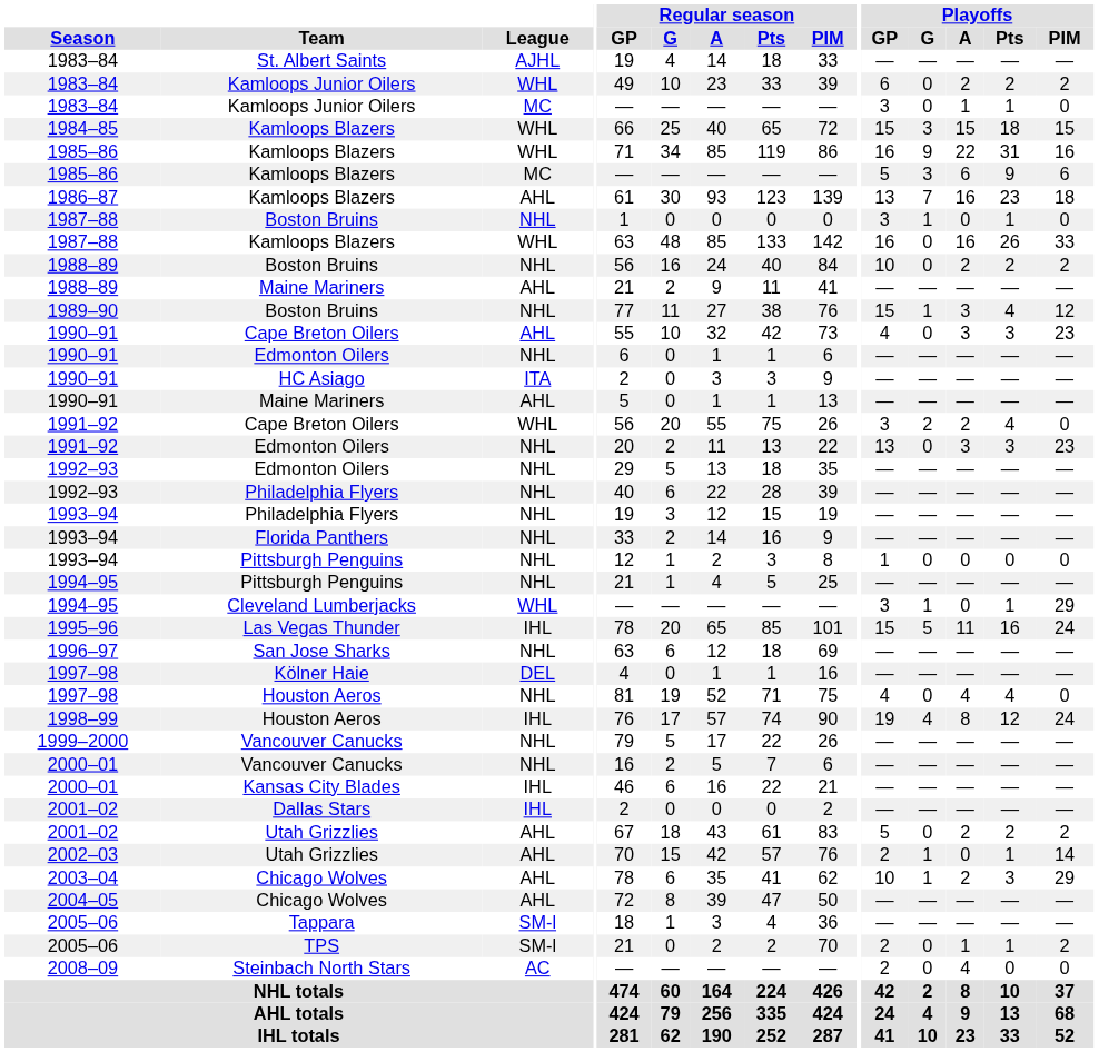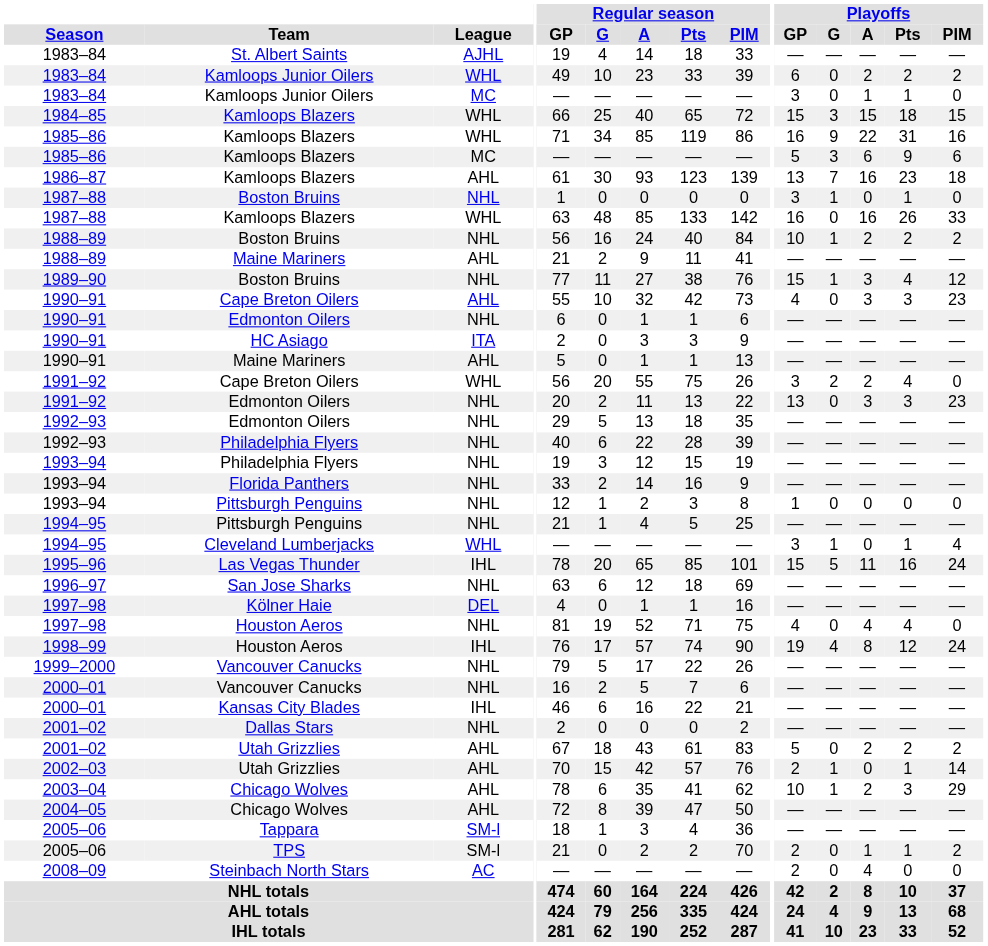 <table border="0" cellpadding="1" cellspacing="0" style="text-align:center; width:60em">
 <tr bgcolor="#e0e0e0">
 <th colspan="3"  bgcolor="#ffffff"></th>
 <th rowspan="99" bgcolor="#ffffff"></th>
 <th colspan="5"><a href='#'>Regular season</a></th>
 <th rowspan="99" bgcolor="#ffffff"></th>
 <th colspan="5"><a href='#'>Playoffs</a></th>
 </tr>
 <tr bgcolor="#e0e0e0">
 <th><a href='#'>Season</a></th>
 <th>Team</th>
 <th>League</th>
 <th>GP</th>
 <th><a href='#'>G</a></th>
 <th><a href='#'>A</a></th>
 <th><a href='#'>Pts</a></th>
 <th><a href='#'>PIM</a></th>
 <th>GP</th>
 <th>G</th>
 <th>A</th>
 <th>Pts</th>
 <th>PIM</th>
 </tr>
 <tr>
 <td>1983–84</td>
 <td><a href='#'>St. Albert Saints</a></td>
 <td><a href='#'>AJHL</a></td>
 <td>19</td>
 <td>4</td>
 <td>14</td>
 <td>18</td>
 <td>33</td>
 <td>—</td>
 <td>—</td>
 <td>—</td>
 <td>—</td>
 <td>—</td>
 </tr>
 <tr bgcolor="#f0f0f0">
 <td><a href='#'>1983–84</a></td>
 <td><a href='#'>Kamloops Junior Oilers</a></td>
 <td><a href='#'>WHL</a></td>
 <td>49</td>
 <td>10</td>
 <td>23</td>
 <td>33</td>
 <td>39</td>
 <td>6</td>
 <td>0</td>
 <td>2</td>
 <td>2</td>
 <td>2</td>
 </tr>
 <tr>
 <td><a href='#'>1983–84</a></td>
 <td>Kamloops Junior Oilers</td>
 <td><a href='#'>MC</a></td>
 <td>—</td>
 <td>—</td>
 <td>—</td>
 <td>—</td>
 <td>—</td>
 <td>3</td>
 <td>0</td>
 <td>1</td>
 <td>1</td>
 <td>0</td>
 </tr>
 <tr bgcolor="#f0f0f0">
 <td><a href='#'>1984–85</a></td>
 <td><a href='#'>Kamloops Blazers</a></td>
 <td>WHL</td>
 <td>66</td>
 <td>25</td>
 <td>40</td>
 <td>65</td>
 <td>72</td>
 <td>15</td>
 <td>3</td>
 <td>15</td>
 <td>18</td>
 <td>15</td>
 </tr>
 <tr>
 <td><a href='#'>1985–86</a></td>
 <td>Kamloops Blazers</td>
 <td>WHL</td>
 <td>71</td>
 <td>34</td>
 <td>85</td>
 <td>119</td>
 <td>86</td>
 <td>16</td>
 <td>9</td>
 <td>22</td>
 <td>31</td>
 <td>16</td>
 </tr>
 <tr bgcolor="#f0f0f0">
 <td><a href='#'>1985–86</a></td>
 <td>Kamloops Blazers</td>
 <td>MC</td>
 <td>—</td>
 <td>—</td>
 <td>—</td>
 <td>—</td>
 <td>—</td>
 <td>5</td>
 <td>3</td>
 <td>6</td>
 <td>9</td>
 <td>6</td>
 </tr>
 <tr>
 <td><a href='#'>1986–87</a></td>
 <td>Kamloops Blazers</td>
 <td>AHL</td>
 <td>61</td>
 <td>30</td>
 <td>93</td>
 <td>123</td>
 <td>139</td>
 <td>13</td>
 <td>7</td>
 <td>16</td>
 <td>23</td>
 <td>18</td>
 </tr>
 <tr bgcolor="#f0f0f0">
 <td><a href='#'>1987–88</a></td>
 <td><a href='#'>Boston Bruins</a></td>
 <td><a href='#'>NHL</a></td>
 <td>1</td>
 <td>0</td>
 <td>0</td>
 <td>0</td>
 <td>0</td>
 <td>3</td>
 <td>1</td>
 <td>0</td>
 <td>1</td>
 <td>0</td>
 </tr>
 <tr>
 <td><a href='#'>1987–88</a></td>
 <td>Kamloops Blazers</td>
 <td>WHL</td>
 <td>63</td>
 <td>48</td>
 <td>85</td>
 <td>133</td>
 <td>142</td>
 <td>16</td>
 <td>0</td>
 <td>16</td>
 <td>26</td>
 <td>33</td>
 </tr>
 <tr bgcolor="#f0f0f0">
 <td><a href='#'>1988–89</a></td>
 <td>Boston Bruins</td>
 <td>NHL</td>
 <td>56</td>
 <td>16</td>
 <td>24</td>
 <td>40</td>
 <td>84</td>
 <td>10</td>
-<td>0</td>
+<td>1</td>
 <td>2</td>
 <td>2</td>
 <td>2</td>
 </tr>
 <tr>
 <td><a href='#'>1988–89</a></td>
 <td><a href='#'>Maine Mariners</a></td>
 <td>AHL</td>
 <td>21</td>
 <td>2</td>
 <td>9</td>
 <td>11</td>
 <td>41</td>
 <td>—</td>
 <td>—</td>
 <td>—</td>
 <td>—</td>
 <td>—</td>
 </tr>
 <tr bgcolor="#f0f0f0">
 <td><a href='#'>1989–90</a></td>
 <td>Boston Bruins</td>
 <td>NHL</td>
 <td>77</td>
 <td>11</td>
 <td>27</td>
 <td>38</td>
 <td>76</td>
 <td>15</td>
 <td>1</td>
 <td>3</td>
 <td>4</td>
 <td>12</td>
 </tr>
 <tr>
 <td><a href='#'>1990–91</a></td>
 <td><a href='#'>Cape Breton Oilers</a></td>
 <td><a href='#'>AHL</a></td>
 <td>55</td>
 <td>10</td>
 <td>32</td>
 <td>42</td>
 <td>73</td>
 <td>4</td>
 <td>0</td>
 <td>3</td>
 <td>3</td>
 <td>23</td>
 </tr>
 <tr bgcolor="#f0f0f0">
 <td><a href='#'>1990–91</a></td>
 <td><a href='#'>Edmonton Oilers</a></td>
 <td>NHL</td>
 <td>6</td>
 <td>0</td>
 <td>1</td>
 <td>1</td>
 <td>6</td>
 <td>—</td>
 <td>—</td>
 <td>—</td>
 <td>—</td>
 <td>—</td>
 </tr>
 <tr>
 <td><a href='#'>1990–91</a></td>
 <td><a href='#'>HC Asiago</a></td>
 <td><a href='#'>ITA</a></td>
 <td>2</td>
 <td>0</td>
 <td>3</td>
 <td>3</td>
 <td>9</td>
 <td>—</td>
 <td>—</td>
 <td>—</td>
 <td>—</td>
 <td>—</td>
 </tr>
 <tr bgcolor="#f0f0f0">
 <td>1990–91</td>
 <td>Maine Mariners</td>
 <td>AHL</td>
 <td>5</td>
 <td>0</td>
 <td>1</td>
 <td>1</td>
 <td>13</td>
 <td>—</td>
 <td>—</td>
 <td>—</td>
 <td>—</td>
 <td>—</td>
 </tr>
 <tr>
 <td><a href='#'>1991–92</a></td>
 <td>Cape Breton Oilers</td>
 <td>WHL</td>
 <td>56</td>
 <td>20</td>
 <td>55</td>
 <td>75</td>
 <td>26</td>
 <td>3</td>
 <td>2</td>
 <td>2</td>
 <td>4</td>
 <td>0</td>
 </tr>
 <tr bgcolor="#f0f0f0">
 <td><a href='#'>1991–92</a></td>
 <td>Edmonton Oilers</td>
 <td>NHL</td>
 <td>20</td>
 <td>2</td>
 <td>11</td>
 <td>13</td>
 <td>22</td>
 <td>13</td>
 <td>0</td>
 <td>3</td>
 <td>3</td>
 <td>23</td>
 </tr>
 <tr>
 <td><a href='#'>1992–93</a></td>
 <td>Edmonton Oilers</td>
 <td>NHL</td>
 <td>29</td>
 <td>5</td>
 <td>13</td>
 <td>18</td>
 <td>35</td>
 <td>—</td>
 <td>—</td>
 <td>—</td>
 <td>—</td>
 <td>—</td>
 </tr>
 <tr bgcolor="#f0f0f0">
 <td>1992–93</td>
 <td><a href='#'>Philadelphia Flyers</a></td>
 <td>NHL</td>
 <td>40</td>
 <td>6</td>
 <td>22</td>
 <td>28</td>
 <td>39</td>
 <td>—</td>
 <td>—</td>
 <td>—</td>
 <td>—</td>
 <td>—</td>
 </tr>
 <tr>
 <td><a href='#'>1993–94</a></td>
 <td>Philadelphia Flyers</td>
 <td>NHL</td>
 <td>19</td>
 <td>3</td>
 <td>12</td>
 <td>15</td>
 <td>19</td>
 <td>—</td>
 <td>—</td>
 <td>—</td>
 <td>—</td>
 <td>—</td>
 </tr>
 <tr bgcolor="#f0f0f0">
 <td>1993–94</td>
 <td><a href='#'>Florida Panthers</a></td>
 <td>NHL</td>
 <td>33</td>
 <td>2</td>
 <td>14</td>
 <td>16</td>
 <td>9</td>
 <td>—</td>
 <td>—</td>
 <td>—</td>
 <td>—</td>
 <td>—</td>
 </tr>
 <tr>
 <td>1993–94</td>
 <td><a href='#'>Pittsburgh Penguins</a></td>
 <td>NHL</td>
 <td>12</td>
 <td>1</td>
 <td>2</td>
 <td>3</td>
 <td>8</td>
 <td>1</td>
 <td>0</td>
 <td>0</td>
 <td>0</td>
 <td>0</td>
 </tr>
 <tr bgcolor="#f0f0f0">
 <td><a href='#'>1994–95</a></td>
 <td>Pittsburgh Penguins</td>
 <td>NHL</td>
 <td>21</td>
 <td>1</td>
 <td>4</td>
 <td>5</td>
 <td>25</td>
 <td>—</td>
 <td>—</td>
 <td>—</td>
 <td>—</td>
 <td>—</td>
 </tr>
 <tr>
 <td><a href='#'>1994–95</a></td>
 <td><a href='#'>Cleveland Lumberjacks</a></td>
 <td><a href='#'>WHL</a></td>
 <td>—</td>
 <td>—</td>
 <td>—</td>
 <td>—</td>
 <td>—</td>
 <td>3</td>
 <td>1</td>
 <td>0</td>
 <td>1</td>
-<td>29</td>
+<td>4</td>
 </tr>
 <tr bgcolor="#f0f0f0">
 <td><a href='#'>1995–96</a></td>
 <td><a href='#'>Las Vegas Thunder</a></td>
 <td>IHL</td>
 <td>78</td>
 <td>20</td>
 <td>65</td>
 <td>85</td>
 <td>101</td>
 <td>15</td>
 <td>5</td>
 <td>11</td>
 <td>16</td>
 <td>24</td>
 </tr>
 <tr>
 <td><a href='#'>1996–97</a></td>
 <td><a href='#'>San Jose Sharks</a></td>
 <td>NHL</td>
 <td>63</td>
 <td>6</td>
 <td>12</td>
 <td>18</td>
 <td>69</td>
 <td>—</td>
 <td>—</td>
 <td>—</td>
 <td>—</td>
 <td>—</td>
 </tr>
 <tr bgcolor="#f0f0f0">
 <td><a href='#'>1997–98</a></td>
 <td><a href='#'>Kölner Haie</a></td>
 <td><a href='#'>DEL</a></td>
 <td>4</td>
 <td>0</td>
 <td>1</td>
 <td>1</td>
 <td>16</td>
 <td>—</td>
 <td>—</td>
 <td>—</td>
 <td>—</td>
 <td>—</td>
 </tr>
 <tr>
 <td><a href='#'>1997–98</a></td>
 <td><a href='#'>Houston Aeros</a></td>
 <td>NHL</td>
 <td>81</td>
 <td>19</td>
 <td>52</td>
 <td>71</td>
 <td>75</td>
 <td>4</td>
 <td>0</td>
 <td>4</td>
 <td>4</td>
 <td>0</td>
 </tr>
 <tr bgcolor="#f0f0f0">
 <td><a href='#'>1998–99</a></td>
 <td>Houston Aeros</td>
 <td>IHL</td>
 <td>76</td>
 <td>17</td>
 <td>57</td>
 <td>74</td>
 <td>90</td>
 <td>19</td>
 <td>4</td>
 <td>8</td>
 <td>12</td>
 <td>24</td>
 </tr>
 <tr>
 <td><a href='#'>1999–2000</a></td>
 <td><a href='#'>Vancouver Canucks</a></td>
 <td>NHL</td>
 <td>79</td>
 <td>5</td>
 <td>17</td>
 <td>22</td>
 <td>26</td>
 <td>—</td>
 <td>—</td>
 <td>—</td>
 <td>—</td>
 <td>—</td>
 </tr>
 <tr bgcolor="#f0f0f0">
 <td><a href='#'>2000–01</a></td>
 <td>Vancouver Canucks</td>
 <td>NHL</td>
 <td>16</td>
 <td>2</td>
 <td>5</td>
 <td>7</td>
 <td>6</td>
 <td>—</td>
 <td>—</td>
 <td>—</td>
 <td>—</td>
 <td>—</td>
 </tr>
 <tr>
 <td><a href='#'>2000–01</a></td>
 <td><a href='#'>Kansas City Blades</a></td>
 <td>IHL</td>
 <td>46</td>
 <td>6</td>
 <td>16</td>
 <td>22</td>
 <td>21</td>
 <td>—</td>
 <td>—</td>
 <td>—</td>
 <td>—</td>
 <td>—</td>
 </tr>
 <tr bgcolor="#f0f0f0">
 <td><a href='#'>2001–02</a></td>
 <td><a href='#'>Dallas Stars</a></td>
-<td><a href='#'>IHL</a></td>
+<td>NHL</td>
 <td>2</td>
 <td>0</td>
 <td>0</td>
 <td>0</td>
 <td>2</td>
 <td>—</td>
 <td>—</td>
 <td>—</td>
 <td>—</td>
 <td>—</td>
 </tr>
 <tr>
 <td><a href='#'>2001–02</a></td>
 <td><a href='#'>Utah Grizzlies</a></td>
 <td>AHL</td>
 <td>67</td>
 <td>18</td>
 <td>43</td>
 <td>61</td>
 <td>83</td>
 <td>5</td>
 <td>0</td>
 <td>2</td>
 <td>2</td>
 <td>2</td>
 </tr>
 <tr bgcolor="#f0f0f0">
 <td><a href='#'>2002–03</a></td>
 <td>Utah Grizzlies</td>
 <td>AHL</td>
 <td>70</td>
 <td>15</td>
 <td>42</td>
 <td>57</td>
 <td>76</td>
 <td>2</td>
 <td>1</td>
 <td>0</td>
 <td>1</td>
 <td>14</td>
 </tr>
 <tr>
 <td><a href='#'>2003–04</a></td>
 <td><a href='#'>Chicago Wolves</a></td>
 <td>AHL</td>
 <td>78</td>
 <td>6</td>
 <td>35</td>
 <td>41</td>
 <td>62</td>
 <td>10</td>
 <td>1</td>
 <td>2</td>
 <td>3</td>
 <td>29</td>
 </tr>
 <tr bgcolor="#f0f0f0">
 <td><a href='#'>2004–05</a></td>
 <td>Chicago Wolves</td>
 <td>AHL</td>
 <td>72</td>
 <td>8</td>
 <td>39</td>
 <td>47</td>
 <td>50</td>
 <td>—</td>
 <td>—</td>
 <td>—</td>
 <td>—</td>
 <td>—</td>
 </tr>
 <tr>
 <td><a href='#'>2005–06</a></td>
 <td><a href='#'>Tappara</a></td>
 <td><a href='#'>SM-l</a></td>
 <td>18</td>
 <td>1</td>
 <td>3</td>
 <td>4</td>
 <td>36</td>
 <td>—</td>
 <td>—</td>
 <td>—</td>
 <td>—</td>
 <td>—</td>
 </tr>
 <tr bgcolor="#f0f0f0">
 <td>2005–06</td>
 <td><a href='#'>TPS</a></td>
 <td>SM-l</td>
 <td>21</td>
 <td>0</td>
 <td>2</td>
 <td>2</td>
 <td>70</td>
 <td>2</td>
 <td>0</td>
 <td>1</td>
 <td>1</td>
 <td>2</td>
 </tr>
 <tr>
 <td><a href='#'>2008–09</a></td>
 <td><a href='#'>Steinbach North Stars</a></td>
 <td><a href='#'>AC</a></td>
 <td>—</td>
 <td>—</td>
 <td>—</td>
 <td>—</td>
 <td>—</td>
 <td>2</td>
 <td>0</td>
 <td>4</td>
 <td>0</td>
 <td>0</td>
 </tr>
 <tr bgcolor="#e0e0e0">
 <th colspan="3">NHL totals</th>
 <th>474</th>
 <th>60</th>
 <th>164</th>
 <th>224</th>
 <th>426</th>
 <th>42</th>
 <th>2</th>
 <th>8</th>
 <th>10</th>
 <th>37</th>
 </tr>
 <tr bgcolor="#e0e0e0">
 <th colspan="3">AHL totals</th>
 <th>424</th>
 <th>79</th>
 <th>256</th>
 <th>335</th>
 <th>424</th>
 <th>24</th>
 <th>4</th>
 <th>9</th>
 <th>13</th>
 <th>68</th>
 </tr>
 <tr bgcolor="#e0e0e0">
 <th colspan="3">IHL totals</th>
 <th>281</th>
 <th>62</th>
 <th>190</th>
 <th>252</th>
 <th>287</th>
 <th>41</th>
 <th>10</th>
 <th>23</th>
 <th>33</th>
 <th>52</th>
 </tr>
 </table>
